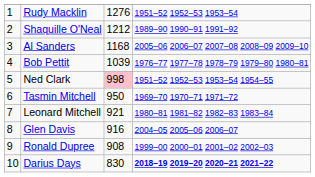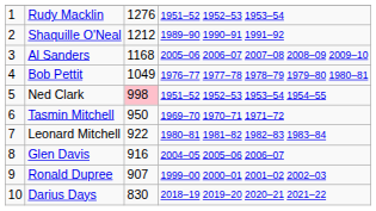 <table class="wikitable">
 <tr>
 </tr>
 <tr>
 <td>1</td>
 <td><a href='#'>Rudy Macklin</a></td>
 <td>1276</td>
 <td style="font-size:80%;"><a href='#'>1951–52</a> <a href='#'>1952–53</a> <a href='#'>1953–54</a></td>
 </tr>
 <tr>
 <td>2</td>
 <td><a href='#'>Shaquille O'Neal</a></td>
 <td>1212</td>
 <td style="font-size:80%;"><a href='#'>1989–90</a> <a href='#'>1990–91</a> <a href='#'>1991–92</a></td>
 </tr>
 <tr>
 <td>3</td>
 <td><a href='#'>Al Sanders</a></td>
 <td>1168</td>
 <td style="font-size:80%;"><a href='#'>2005–06</a> <a href='#'>2006–07</a> <a href='#'>2007–08</a> <a href='#'>2008–09</a> <a href='#'>2009–10</a></td>
 </tr>
 <tr>
 <td>4</td>
 <td><a href='#'>Bob Pettit</a></td>
-<td>1039</td>
+<td>1049</td>
 <td style="font-size:80%;"><a href='#'>1976–77</a> <a href='#'>1977–78</a> <a href='#'>1978–79</a> <a href='#'>1979–80</a> <a href='#'>1980–81</a></td>
 </tr>
 <tr>
 <td>5</td>
 <td>Ned Clark</td>
 <td style="background: pink;">998</td>
 <td style="font-size:80%;"><a href='#'>1951–52</a> <a href='#'>1952–53</a> <a href='#'>1953–54</a> <a href='#'>1954–55</a></td>
 </tr>
 <tr>
 <td>6</td>
 <td><a href='#'>Tasmin Mitchell</a></td>
 <td>950</td>
 <td style="font-size:80%;"><a href='#'>1969–70</a> <a href='#'>1970–71</a> <a href='#'>1971–72</a></td>
 </tr>
 <tr>
 <td>7</td>
 <td>Leonard Mitchell</td>
-<td>921</td>
+<td>922</td>
 <td style="font-size:80%;"><a href='#'>1980–81</a> <a href='#'>1981–82</a> <a href='#'>1982–83</a> <a href='#'>1983–84</a></td>
 </tr>
 <tr>
 <td>8</td>
 <td><a href='#'>Glen Davis</a></td>
 <td>916</td>
 <td style="font-size:80%;"><a href='#'>2004–05</a> <a href='#'>2005–06</a> <a href='#'>2006–07</a></td>
 </tr>
 <tr>
 <td>9</td>
 <td><a href='#'>Ronald Dupree</a></td>
-<td>908</td>
+<td>907</td>
 <td style="font-size:80%;"><a href='#'>1999–00</a> <a href='#'>2000–01</a> <a href='#'>2001–02</a> <a href='#'>2002–03</a></td>
 </tr>
 <tr>
 <td>10</td>
 <td><a href='#'>Darius Days</a></td>
 <td>830</td>
-<td style="font-size:80%;"><strong><a href='#'>2018–19</a> <a href='#'>2019–20</a> <a href='#'>2020–21</a> <a href='#'>2021–22</a></strong></td>
+<td style="font-size:80%;"><a href='#'>2018–19</a> <a href='#'>2019–20</a> <a href='#'>2020–21</a> <a href='#'>2021–22</a></td>
 </tr>
 </table>
